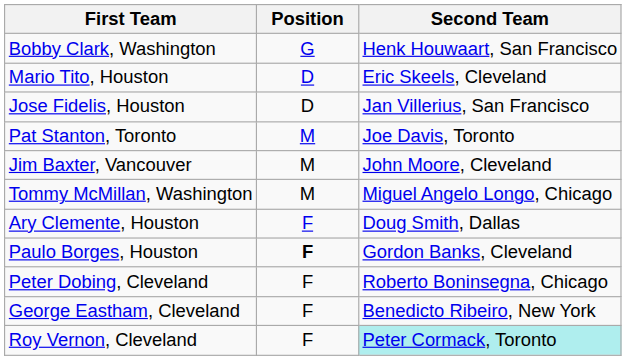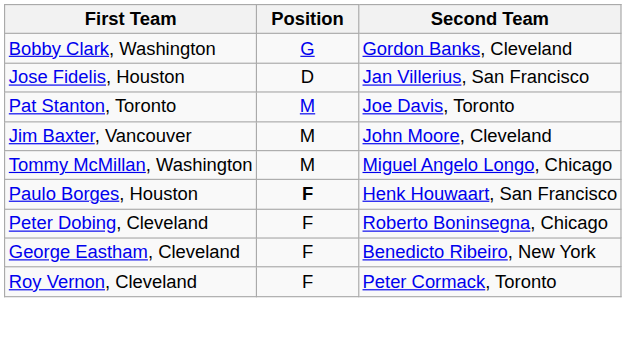 <table class="wikitable">
 <tr>
 <th>First Team</th>
 <th>  Position  </th>
 <th>Second Team</th>
 </tr>
 <tr>
 <td><a href='#'>Bobby Clark</a>, Washington</td>
 <td align=center><a href='#'>G</a></td>
-<td><a href='#'>Henk Houwaart</a>, San Francisco</td>
-</tr>
-<tr>
-<td><a href='#'>Mario Tito</a>, Houston</td>
-<td align=center><a href='#'>D</a></td>
-<td><a href='#'>Eric Skeels</a>, Cleveland</td>
+<td><a href='#'>Gordon Banks</a>, Cleveland</td>
 </tr>
 <tr>
 <td><a href='#'>Jose Fidelis</a>, Houston</td>
 <td align=center>D</td>
 <td><a href='#'>Jan Villerius</a>, San Francisco</td>
 </tr>
 <tr>
 <td><a href='#'>Pat Stanton</a>, Toronto</td>
 <td align=center><a href='#'>M</a></td>
 <td><a href='#'>Joe Davis</a>, Toronto</td>
 </tr>
 <tr>
 <td><a href='#'>Jim Baxter</a>, Vancouver</td>
 <td align=center>M</td>
 <td><a href='#'>John Moore</a>, Cleveland</td>
 </tr>
 <tr>
 <td><a href='#'>Tommy McMillan</a>, Washington</td>
 <td align=center>M</td>
 <td><a href='#'>Miguel Angelo Longo</a>, Chicago</td>
 </tr>
 <tr>
-<td><a href='#'>Ary Clemente</a>, Houston</td>
-<td align=center><a href='#'>F</a></td>
-<td><a href='#'>Doug Smith</a>, Dallas</td>
-</tr>
-<tr>
 <td><a href='#'>Paulo Borges</a>, Houston</td>
 <td align=center><strong>F</strong></td>
-<td><a href='#'>Gordon Banks</a>, Cleveland</td>
+<td><a href='#'>Henk Houwaart</a>, San Francisco</td>
 </tr>
 <tr>
 <td><a href='#'>Peter Dobing</a>, Cleveland</td>
 <td align=center>F</td>
 <td><a href='#'>Roberto Boninsegna</a>, Chicago</td>
 </tr>
 <tr>
 <td><a href='#'>George Eastham</a>, Cleveland</td>
 <td align=center>F</td>
 <td><a href='#'>Benedicto Ribeiro</a>, New York</td>
 </tr>
 <tr>
 <td><a href='#'>Roy Vernon</a>, Cleveland</td>
 <td align=center>F</td>
-<td style="background: paleturquoise;"><a href='#'>Peter Cormack</a>, Toronto</td>
+<td><a href='#'>Peter Cormack</a>, Toronto</td>
 </tr>
 </table>
